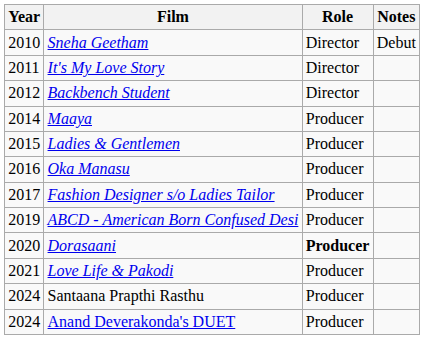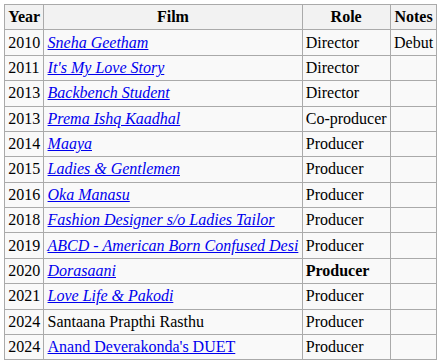 <table class="wikitable sortable">
 <tr>
 <th>Year</th>
 <th>Film</th>
 <th>Role</th>
 <th>Notes</th>
 </tr>
 <tr>
 <td>2010</td>
 <td><em><a href='#'>Sneha Geetham</a></em></td>
 <td>Director</td>
 <td>Debut</td>
 </tr>
 <tr>
 <td>2011</td>
 <td><em><a href='#'>It's My Love Story</a></em></td>
 <td>Director</td>
 <td></td>
 </tr>
 <tr>
-<td>2012</td>
+<td>2013</td>
 <td><em><a href='#'>Backbench Student</a></em></td>
 <td>Director</td>
+<td></td>
+</tr>
+<tr>
+<td>2013</td>
+<td><em><a href='#'>Prema Ishq Kaadhal</a></em></td>
+<td>Co-producer</td>
 <td></td>
 </tr>
 <tr>
 <td>2014</td>
 <td><em><a href='#'>Maaya</a></em></td>
 <td>Producer</td>
 <td></td>
 </tr>
 <tr>
 <td>2015</td>
 <td><em><a href='#'>Ladies & Gentlemen</a></em></td>
 <td>Producer</td>
 <td></td>
 </tr>
 <tr>
 <td>2016</td>
 <td><em><a href='#'>Oka Manasu</a> </em></td>
 <td>Producer</td>
 <td></td>
 </tr>
 <tr>
-<td>2017</td>
+<td>2018</td>
 <td><em><a href='#'>Fashion Designer s/o Ladies Tailor</a></em></td>
 <td>Producer</td>
 <td></td>
 </tr>
 <tr>
 <td>2019</td>
 <td><em><a href='#'>ABCD - American Born Confused Desi</a></em></td>
 <td>Producer</td>
 <td></td>
 </tr>
 <tr>
 <td>2020</td>
 <td><em><a href='#'>Dorasaani</a> </em></td>
 <td><strong>Producer</strong></td>
 <td></td>
 </tr>
 <tr>
 <td>2021</td>
 <td><em><a href='#'>Love Life & Pakodi</a> </em></td>
 <td>Producer</td>
 <td></td>
 </tr>
 <tr>
 <td>2024</td>
 <td>Santaana Prapthi Rasthu</td>
 <td>Producer</td>
 <td></td>
 </tr>
 <tr>
 <td>2024</td>
 <td><a href='#'>Anand Deverakonda's DUET</a></td>
 <td>Producer</td>
 <td></td>
 </tr>
 </table>
